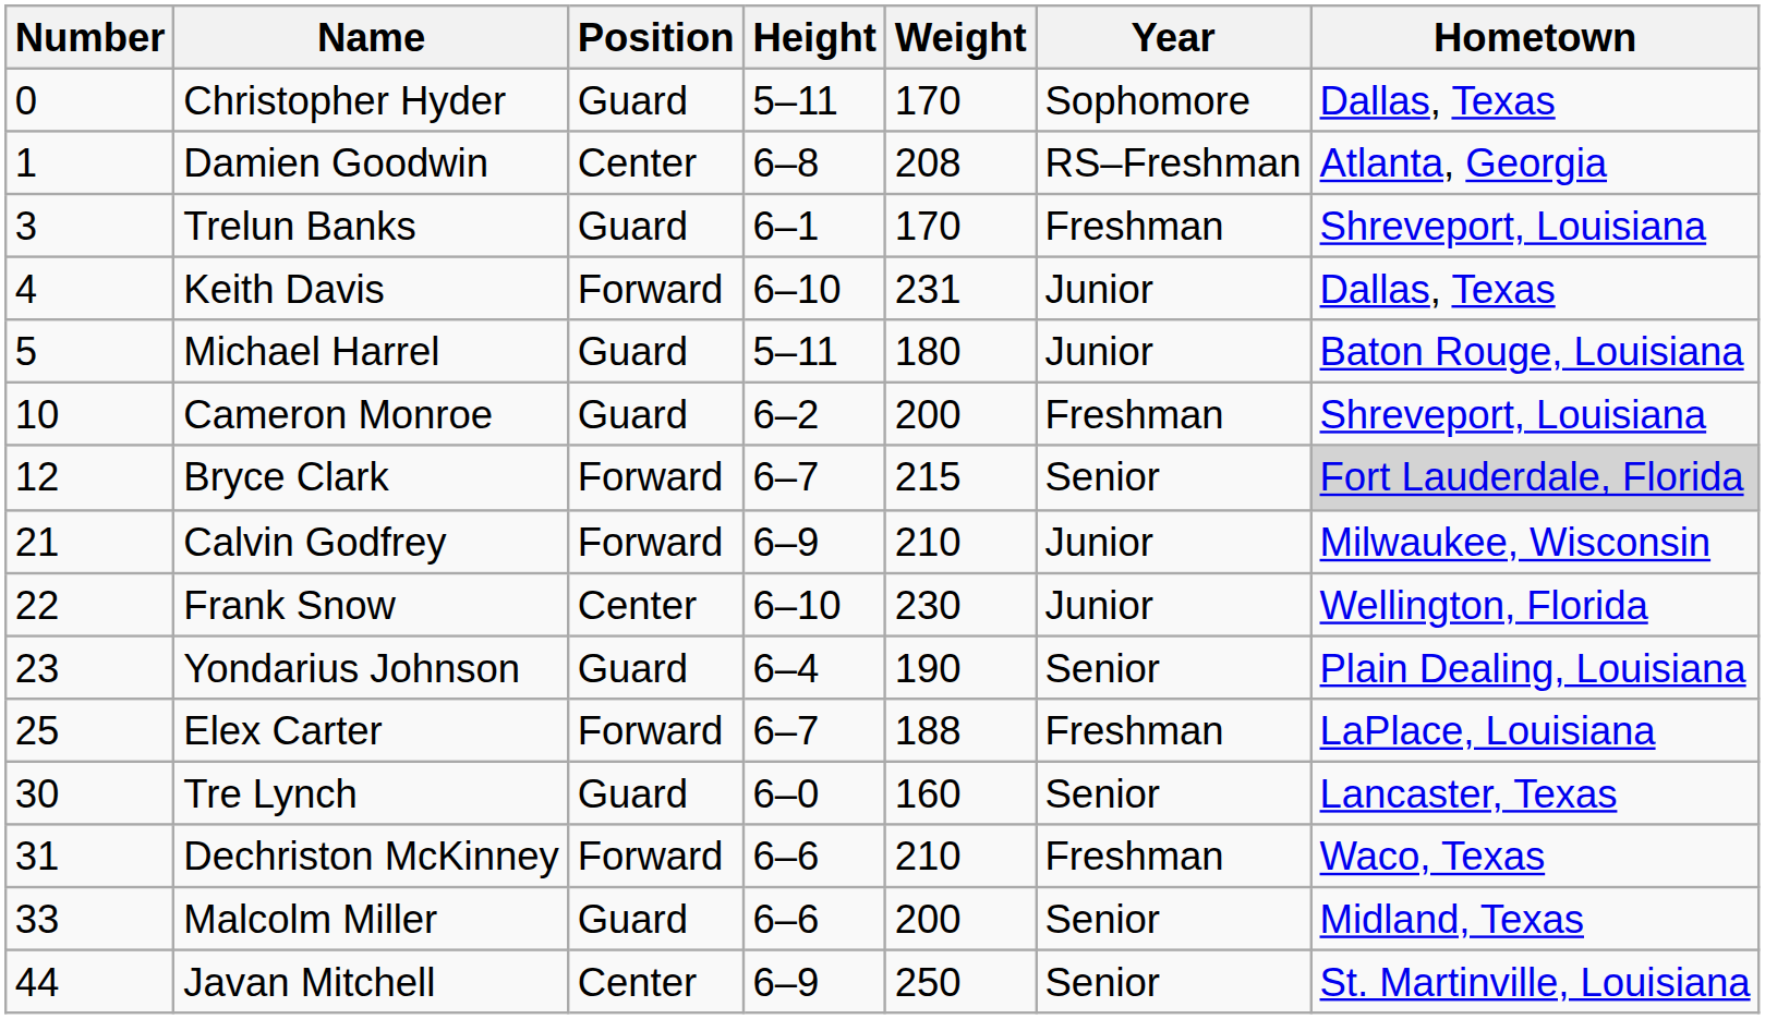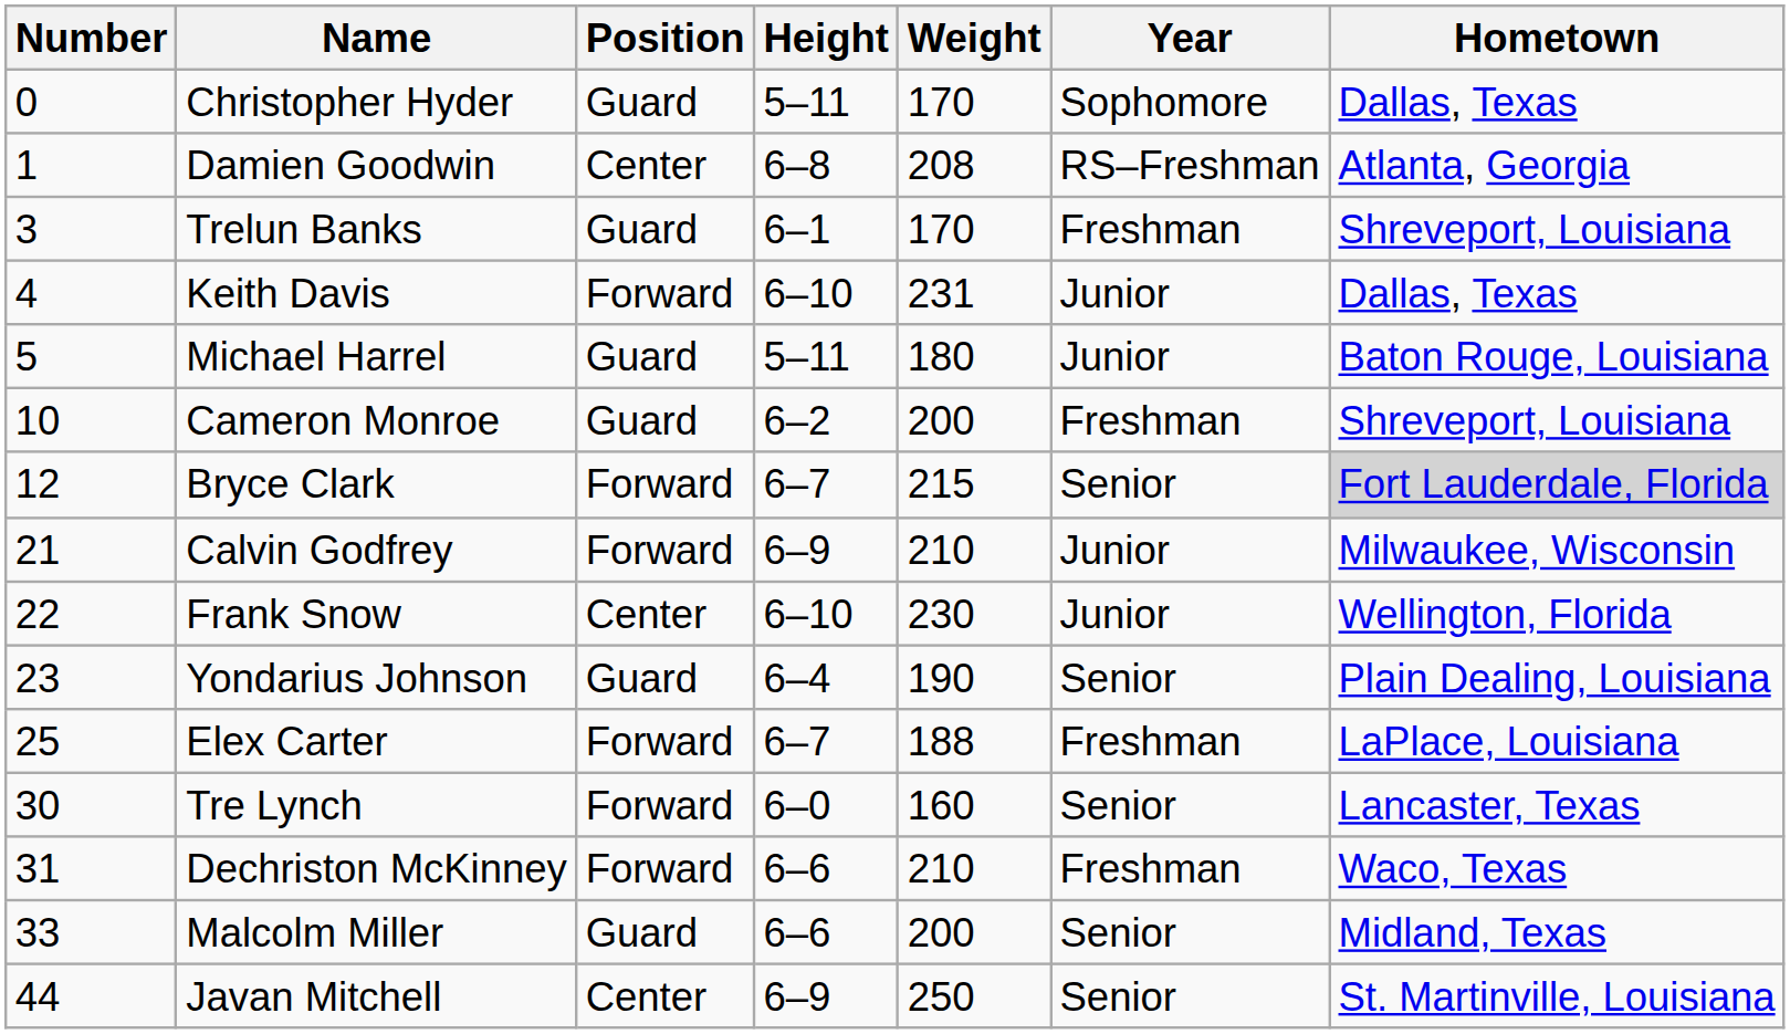 <table class="wikitable sortable" style="font-size: 95%;">
 <tr>
 <th>Number</th>
 <th>Name</th>
 <th>Position</th>
 <th>Height</th>
 <th>Weight</th>
 <th>Year</th>
 <th>Hometown</th>
 </tr>
 <tr>
 <td>0</td>
 <td>Christopher Hyder</td>
 <td>Guard</td>
 <td>5–11</td>
 <td>170</td>
 <td>Sophomore</td>
 <td><a href='#'>Dallas</a>, <a href='#'>Texas</a></td>
 </tr>
 <tr>
 <td>1</td>
 <td>Damien Goodwin</td>
 <td>Center</td>
 <td>6–8</td>
 <td>208</td>
 <td>RS–Freshman</td>
 <td><a href='#'>Atlanta</a>, <a href='#'>Georgia</a></td>
 </tr>
 <tr>
 <td>3</td>
 <td>Trelun Banks</td>
 <td>Guard</td>
 <td>6–1</td>
 <td>170</td>
 <td>Freshman</td>
 <td><a href='#'>Shreveport, Louisiana</a></td>
 </tr>
 <tr>
 <td>4</td>
 <td>Keith Davis</td>
 <td>Forward</td>
 <td>6–10</td>
 <td>231</td>
 <td>Junior</td>
 <td><a href='#'>Dallas</a>, <a href='#'>Texas</a></td>
 </tr>
 <tr>
 <td>5</td>
 <td>Michael Harrel</td>
 <td>Guard</td>
 <td>5–11</td>
 <td>180</td>
 <td>Junior</td>
 <td><a href='#'>Baton Rouge, Louisiana</a></td>
 </tr>
 <tr>
 <td>10</td>
 <td>Cameron Monroe</td>
 <td>Guard</td>
 <td>6–2</td>
 <td>200</td>
 <td>Freshman</td>
 <td><a href='#'>Shreveport, Louisiana</a></td>
 </tr>
 <tr>
 <td>12</td>
 <td>Bryce Clark</td>
 <td>Forward</td>
 <td>6–7</td>
 <td>215</td>
 <td>Senior</td>
 <td style="background: lightgrey;"><a href='#'>Fort Lauderdale, Florida</a></td>
 </tr>
 <tr>
 <td>21</td>
 <td>Calvin Godfrey</td>
 <td>Forward</td>
 <td>6–9</td>
 <td>210</td>
 <td>Junior</td>
 <td><a href='#'>Milwaukee, Wisconsin</a></td>
 </tr>
 <tr>
 <td>22</td>
 <td>Frank Snow</td>
 <td>Center</td>
 <td>6–10</td>
 <td>230</td>
 <td>Junior</td>
 <td><a href='#'>Wellington, Florida</a></td>
 </tr>
 <tr>
 <td>23</td>
 <td>Yondarius Johnson</td>
 <td>Guard</td>
 <td>6–4</td>
 <td>190</td>
 <td>Senior</td>
 <td><a href='#'>Plain Dealing, Louisiana</a></td>
 </tr>
 <tr>
 <td>25</td>
 <td>Elex Carter</td>
 <td>Forward</td>
 <td>6–7</td>
 <td>188</td>
 <td>Freshman</td>
 <td><a href='#'>LaPlace, Louisiana</a></td>
 </tr>
 <tr>
 <td>30</td>
 <td>Tre Lynch</td>
-<td>Guard</td>
+<td>Forward</td>
 <td>6–0</td>
 <td>160</td>
 <td>Senior</td>
 <td><a href='#'>Lancaster, Texas</a></td>
 </tr>
 <tr>
 <td>31</td>
 <td>Dechriston McKinney</td>
 <td>Forward</td>
 <td>6–6</td>
 <td>210</td>
 <td>Freshman</td>
 <td><a href='#'>Waco, Texas</a></td>
 </tr>
 <tr>
 <td>33</td>
 <td>Malcolm Miller</td>
 <td>Guard</td>
 <td>6–6</td>
 <td>200</td>
 <td>Senior</td>
 <td><a href='#'>Midland, Texas</a></td>
 </tr>
 <tr>
 <td>44</td>
 <td>Javan Mitchell</td>
 <td>Center</td>
 <td>6–9</td>
 <td>250</td>
 <td>Senior</td>
 <td><a href='#'>St. Martinville, Louisiana</a></td>
 </tr>
 </table>
